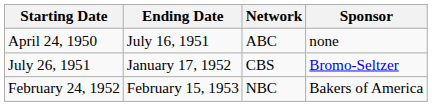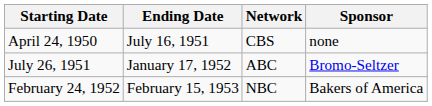 <table class="wikitable">
 <tr>
 <th>Starting Date</th>
 <th>Ending Date</th>
 <th>Network</th>
 <th>Sponsor</th>
 </tr>
 <tr>
 <td>April 24, 1950</td>
 <td>July 16, 1951</td>
-<td>ABC</td>
+<td>CBS</td>
 <td>none</td>
 </tr>
 <tr>
 <td>July 26, 1951</td>
 <td>January 17, 1952</td>
-<td>CBS</td>
+<td>ABC</td>
 <td><a href='#'>Bromo-Seltzer</a></td>
 </tr>
 <tr>
 <td>February 24, 1952</td>
 <td>February 15, 1953</td>
 <td>NBC</td>
 <td>Bakers of America</td>
 </tr>
 </table>
